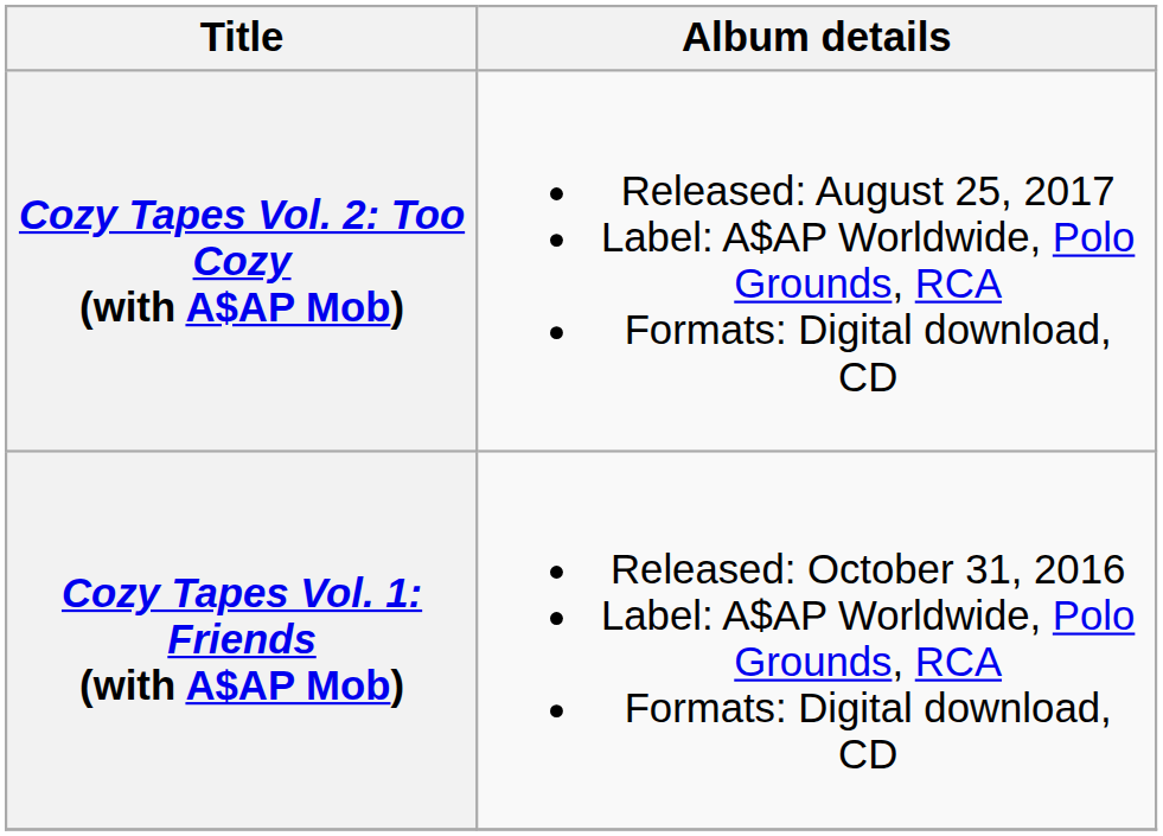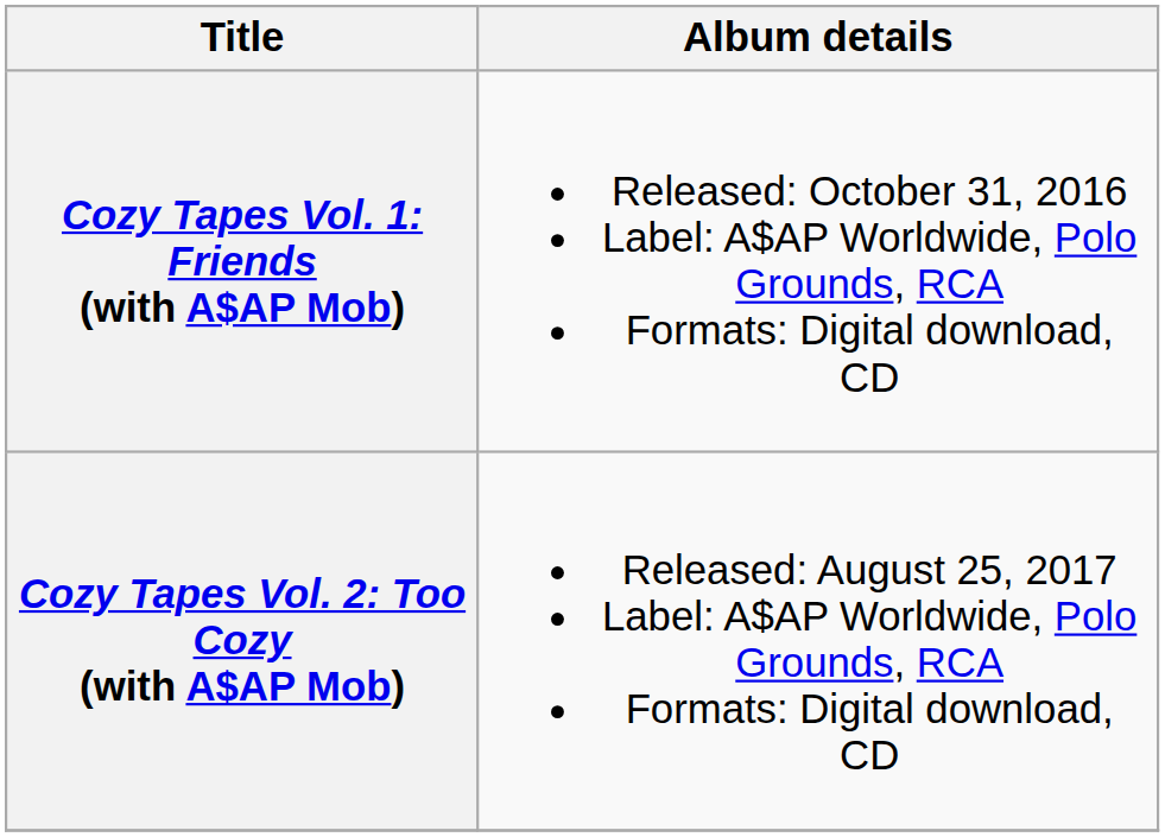 <table class="wikitable plainrowheaders" style="text-align:center;">
 <tr>
 <th scope="col" style="width:11em;">Title</th>
 <th scope="col" style="width:16em;">Album details</th>
 </tr>
 <tr>
+<th scope="row"><em><a href='#'>Cozy Tapes Vol. 1: Friends</a></em><br><span>(with <a href='#'>A$AP Mob</a>)</span></th>
+<td><br><ul><li>Released: October 31, 2016</li><li>Label: A$AP Worldwide, <a href='#'>Polo Grounds</a>, <a href='#'>RCA</a></li><li>Formats: Digital download, CD</li></ul></td>
+</tr>
+<tr>
 <th scope="row"><em><a href='#'>Cozy Tapes Vol. 2: Too Cozy</a></em><br><span>(with <a href='#'>A$AP Mob</a>)</span></th>
 <td><br><ul><li>Released: August 25, 2017</li><li>Label: A$AP Worldwide, <a href='#'>Polo Grounds</a>, <a href='#'>RCA</a></li><li>Formats: Digital download, CD</li></ul></td>
 </tr>
 <tr>
-<th scope="row"><em><a href='#'>Cozy Tapes Vol. 1: Friends</a></em><br><span>(with <a href='#'>A$AP Mob</a>)</span></th>
-<td><br><ul><li>Released: October 31, 2016</li><li>Label: A$AP Worldwide, <a href='#'>Polo Grounds</a>, <a href='#'>RCA</a></li><li>Formats: Digital download, CD</li></ul></td>
-</tr>
-<tr>
 </tr>
 </table>
